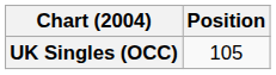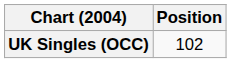 <table class="wikitable plainrowheaders" style="text-align:center">
 <tr>
 <th>Chart (2004)</th>
 <th>Position</th>
 </tr>
 <tr>
 <th scope="row">UK Singles (OCC)</th>
-<td>105</td>
+<td>102</td>
 </tr>
 </table>
